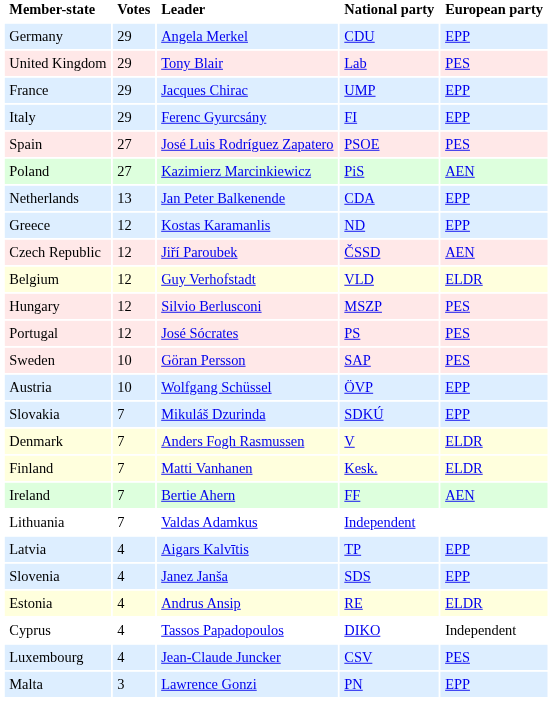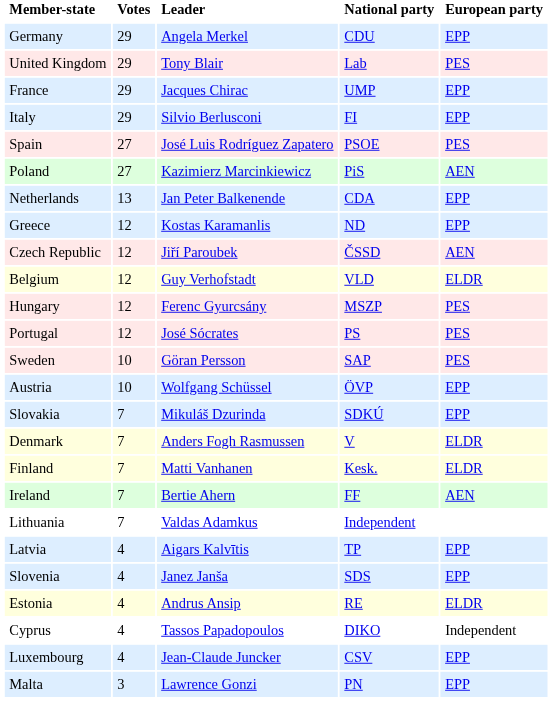 <table border=0 cellpadding=5 cellspacing=2>
 <tr ----bgcolor=lightgrey>
 <td><strong>Member-state</strong></td>
 <td><strong>Votes</strong></td>
 <td><strong>Leader</strong></td>
 <td><strong>National party</strong></td>
 <td><strong>European party</strong></td>
 </tr>
 <tr ---- bgcolor=#DDEEFF>
 <td>Germany</td>
 <td>29</td>
 <td><a href='#'>Angela Merkel</a></td>
 <td><a href='#'>CDU</a></td>
 <td><a href='#'>EPP</a></td>
 </tr>
 <tr ---- bgcolor=#FFE8E8>
 <td>United Kingdom</td>
 <td>29</td>
 <td><a href='#'>Tony Blair</a></td>
 <td><a href='#'>Lab</a></td>
 <td><a href='#'>PES</a></td>
 </tr>
 <tr ---- bgcolor=#DDEEFF>
 <td>France</td>
 <td>29</td>
 <td><a href='#'>Jacques Chirac</a></td>
 <td><a href='#'>UMP</a></td>
 <td><a href='#'>EPP</a></td>
 </tr>
 <tr ---- bgcolor=#DDEEFF>
 <td>Italy</td>
 <td>29</td>
-<td><a href='#'>Ferenc Gyurcsány</a></td>
+<td><a href='#'>Silvio Berlusconi</a></td>
 <td><a href='#'>FI</a></td>
 <td><a href='#'>EPP</a></td>
 </tr>
 <tr ---- bgcolor=#FFE8E8>
 <td>Spain</td>
 <td>27</td>
 <td><a href='#'>José Luis Rodríguez Zapatero</a></td>
 <td><a href='#'>PSOE</a></td>
 <td><a href='#'>PES</a></td>
 </tr>
 <tr ---- bgcolor=#DDFFDD>
 <td>Poland</td>
 <td>27</td>
 <td><a href='#'>Kazimierz Marcinkiewicz</a></td>
 <td><a href='#'>PiS</a></td>
 <td><a href='#'>AEN</a></td>
 </tr>
 <tr ---- bgcolor=#DDEEFF>
 <td>Netherlands</td>
 <td>13</td>
 <td><a href='#'>Jan Peter Balkenende</a></td>
 <td><a href='#'>CDA</a></td>
 <td><a href='#'>EPP</a></td>
 </tr>
 <tr ---- bgcolor=#DDEEFF>
 <td>Greece</td>
 <td>12</td>
 <td><a href='#'>Kostas Karamanlis</a></td>
 <td><a href='#'>ND</a></td>
 <td><a href='#'>EPP</a></td>
 </tr>
 <tr ---- bgcolor=#FFE8E8>
 <td>Czech Republic</td>
 <td>12</td>
 <td><a href='#'>Jiří Paroubek</a></td>
 <td><a href='#'>ČSSD</a></td>
 <td><a href='#'>AEN</a></td>
 </tr>
 <tr ---- bgcolor=#FFFFDD>
 <td>Belgium</td>
 <td>12</td>
 <td><a href='#'>Guy Verhofstadt</a></td>
 <td><a href='#'>VLD</a></td>
 <td><a href='#'>ELDR</a></td>
 </tr>
 <tr ---- bgcolor=#FFE8E8>
 <td>Hungary</td>
 <td>12</td>
-<td><a href='#'>Silvio Berlusconi</a></td>
+<td><a href='#'>Ferenc Gyurcsány</a></td>
 <td><a href='#'>MSZP</a></td>
 <td><a href='#'>PES</a></td>
 </tr>
 <tr ---- bgcolor=#FFE8E8>
 <td>Portugal</td>
 <td>12</td>
 <td><a href='#'>José Sócrates</a></td>
 <td><a href='#'>PS</a></td>
 <td><a href='#'>PES</a></td>
 </tr>
 <tr ---- bgcolor=#FFE8E8>
 <td>Sweden</td>
 <td>10</td>
 <td><a href='#'>Göran Persson</a></td>
 <td><a href='#'>SAP</a></td>
 <td><a href='#'>PES</a></td>
 </tr>
 <tr ---- bgcolor=#DDEEFF>
 <td>Austria</td>
 <td>10</td>
 <td><a href='#'>Wolfgang Schüssel</a></td>
 <td><a href='#'>ÖVP</a></td>
 <td><a href='#'>EPP</a></td>
 </tr>
 <tr ---- bgcolor=#DDEEFF>
 <td>Slovakia</td>
 <td>7</td>
 <td><a href='#'>Mikuláš Dzurinda</a></td>
 <td><a href='#'>SDKÚ</a></td>
 <td><a href='#'>EPP</a></td>
 </tr>
 <tr ---- bgcolor=#FFFFDD>
 <td>Denmark</td>
 <td>7</td>
 <td><a href='#'>Anders Fogh Rasmussen</a></td>
 <td><a href='#'>V</a></td>
 <td><a href='#'>ELDR</a></td>
 </tr>
 <tr ---- bgcolor=#FFFFDD>
 <td>Finland</td>
 <td>7</td>
 <td><a href='#'>Matti Vanhanen</a></td>
 <td><a href='#'>Kesk.</a></td>
 <td><a href='#'>ELDR</a></td>
 </tr>
 <tr ---- bgcolor=#DDFFDD>
 <td>Ireland</td>
 <td>7</td>
 <td><a href='#'>Bertie Ahern</a></td>
 <td><a href='#'>FF</a></td>
 <td><a href='#'>AEN</a></td>
 </tr>
 <tr ----bgcolor=lightgrey>
 <td>Lithuania</td>
 <td>7</td>
 <td><a href='#'>Valdas Adamkus</a></td>
 <td colspan=2><a href='#'>Independent</a></td>
 </tr>
 <tr ---- bgcolor=#DDEEFF>
 <td>Latvia</td>
 <td>4</td>
 <td><a href='#'>Aigars Kalvītis</a></td>
 <td><a href='#'>TP</a></td>
 <td><a href='#'>EPP</a></td>
 </tr>
 <tr ---- bgcolor=#DDEEFF>
 <td>Slovenia</td>
 <td>4</td>
 <td><a href='#'>Janez Janša</a></td>
 <td><a href='#'>SDS</a></td>
 <td><a href='#'>EPP</a></td>
 </tr>
 <tr ---- bgcolor=#FFFFDD>
 <td>Estonia</td>
 <td>4</td>
 <td><a href='#'>Andrus Ansip</a></td>
 <td><a href='#'>RE</a></td>
 <td><a href='#'>ELDR</a></td>
 </tr>
 <tr ----bgcolor=lightgrey>
 <td>Cyprus</td>
 <td>4</td>
 <td><a href='#'>Tassos Papadopoulos</a></td>
 <td><a href='#'>DIKO</a></td>
 <td>Independent </td>
 </tr>
 <tr ---- bgcolor=#DDEEFF>
 <td>Luxembourg</td>
 <td>4</td>
 <td><a href='#'>Jean-Claude Juncker</a></td>
 <td><a href='#'>CSV</a></td>
-<td><a href='#'>PES</a></td>
+<td><a href='#'>EPP</a></td>
 </tr>
 <tr ---- bgcolor=#DDEEFF>
 <td>Malta</td>
 <td>3</td>
 <td><a href='#'>Lawrence Gonzi</a></td>
 <td><a href='#'>PN</a></td>
 <td><a href='#'>EPP</a></td>
 </tr>
 </table>
